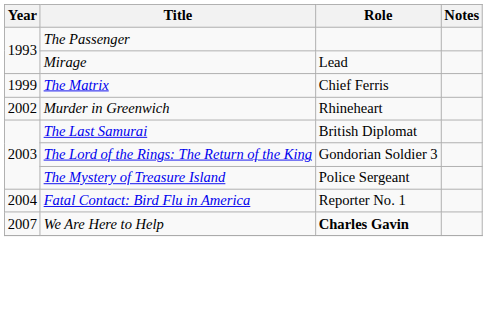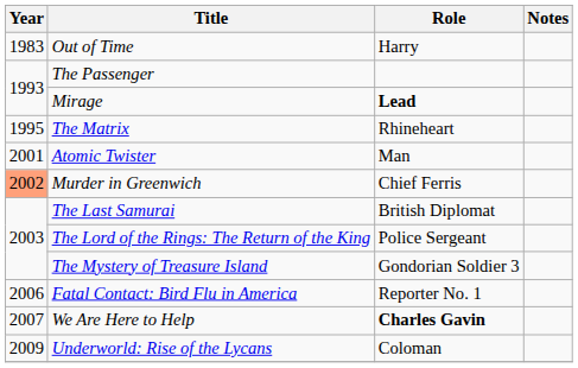 <table class="wikitable">
 <tr>
 <th>Year</th>
 <th>Title</th>
 <th>Role</th>
 <th>Notes</th>
+</tr>
+<tr>
+<td>1983</td>
+<td><em>Out of Time</em></td>
+<td>Harry</td>
+<td></td>
 </tr>
 <tr>
 <td rowspan="2">1993</td>
 <td><em>The Passenger</em></td>
 <td></td>
 <td></td>
 </tr>
 <tr>
 <td><em>Mirage</em></td>
-<td>Lead</td>
+<td><strong>Lead</strong></td>
 <td></td>
 </tr>
 <tr>
-<td>1999</td>
+<td>1995</td>
 <td><em><a href='#'>The Matrix</a></em></td>
-<td>Chief Ferris</td>
+<td>Rhineheart</td>
 <td></td>
 </tr>
 <tr>
-<td>2002</td>
+<td>2001</td>
+<td><em><a href='#'>Atomic Twister</a></em></td>
+<td>Man</td>
+<td></td>
+</tr>
+<tr>
+<td style="background: lightsalmon;">2002</td>
 <td><em>Murder in Greenwich</em></td>
-<td>Rhineheart</td>
+<td>Chief Ferris</td>
 <td></td>
 </tr>
 <tr>
 <td rowspan="3">2003</td>
 <td><em><a href='#'>The Last Samurai</a></em></td>
 <td>British Diplomat</td>
 <td></td>
 </tr>
 <tr>
 <td><em><a href='#'>The Lord of the Rings: The Return of the King</a></em></td>
+<td>Police Sergeant</td>
+<td></td>
+</tr>
+<tr>
+<td><em><a href='#'>The Mystery of Treasure Island</a></em></td>
 <td>Gondorian Soldier 3</td>
 <td></td>
 </tr>
 <tr>
-<td><em><a href='#'>The Mystery of Treasure Island</a></em></td>
-<td>Police Sergeant</td>
-<td></td>
-</tr>
-<tr>
-<td>2004</td>
+<td>2006</td>
 <td><em><a href='#'>Fatal Contact: Bird Flu in America</a></em></td>
 <td>Reporter No. 1</td>
 <td></td>
 </tr>
 <tr>
 <td>2007</td>
 <td><em>We Are Here to Help</em></td>
 <td><strong>Charles Gavin</strong></td>
 <td></td>
 </tr>
 <tr>
+<td>2009</td>
+<td><em><a href='#'>Underworld: Rise of the Lycans</a></em></td>
+<td>Coloman</td>
+<td></td>
+</tr>
+<tr>
 </tr>
 </table>
